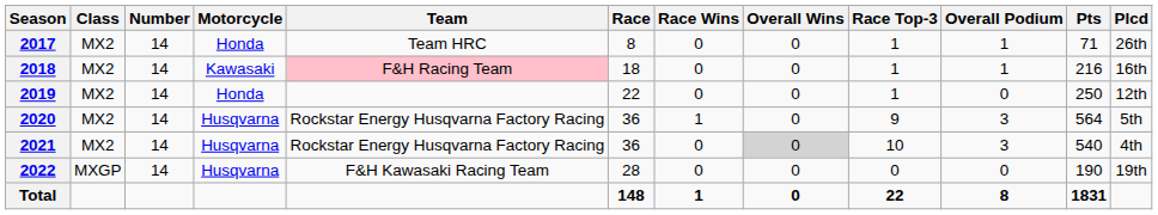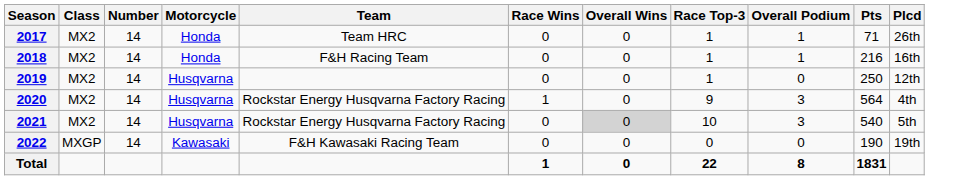 <table class="wikitable" style="font-size: 85%; text-align:center">
 <tr>
 <th>Season</th>
 <th>Class</th>
 <th>Number</th>
 <th>Motorcycle</th>
 <th>Team</th>
-<th>Race</th>
 <th>Race Wins</th>
 <th>Overall Wins</th>
 <th>Race Top-3</th>
 <th>Overall Podium</th>
 <th>Pts</th>
 <th>Plcd</th>
 </tr>
 <tr>
 <th><a href='#'>2017</a></th>
 <td>MX2</td>
 <td>14</td>
 <td><a href='#'>Honda</a></td>
 <td>Team HRC</td>
-<td>8</td>
 <td>0</td>
 <td>0</td>
 <td>1</td>
 <td>1</td>
 <td>71</td>
 <td>26th</td>
 </tr>
 <tr>
 <th><a href='#'>2018</a></th>
 <td>MX2</td>
 <td>14</td>
-<td><a href='#'>Kawasaki</a></td>
-<td style="background: pink;">F&H Racing Team</td>
-<td>18</td>
+<td><a href='#'>Honda</a></td>
+<td>F&H Racing Team</td>
 <td>0</td>
 <td>0</td>
 <td>1</td>
 <td>1</td>
 <td>216</td>
 <td>16th</td>
 </tr>
 <tr>
 <th><a href='#'>2019</a></th>
 <td>MX2</td>
 <td>14</td>
-<td><a href='#'>Honda</a></td>
+<td><a href='#'>Husqvarna</a></td>
 <td></td>
-<td>22</td>
 <td>0</td>
 <td>0</td>
 <td>1</td>
 <td>0</td>
 <td>250</td>
 <td>12th</td>
 </tr>
 <tr>
 <th><a href='#'>2020</a></th>
 <td>MX2</td>
 <td>14</td>
 <td><a href='#'>Husqvarna</a></td>
 <td>Rockstar Energy Husqvarna Factory Racing</td>
-<td>36</td>
 <td>1</td>
 <td>0</td>
 <td>9</td>
 <td>3</td>
 <td>564</td>
-<td>5th</td>
+<td>4th</td>
 </tr>
 <tr>
 <th><a href='#'>2021</a></th>
 <td>MX2</td>
 <td>14</td>
 <td><a href='#'>Husqvarna</a></td>
 <td>Rockstar Energy Husqvarna Factory Racing</td>
-<td>36</td>
 <td>0</td>
 <td style="background: lightgrey;">0</td>
 <td>10</td>
 <td>3</td>
 <td>540</td>
-<td>4th</td>
+<td>5th</td>
 </tr>
 <tr>
 <th><a href='#'>2022</a></th>
 <td>MXGP</td>
 <td>14</td>
-<td><a href='#'>Husqvarna</a></td>
+<td><a href='#'>Kawasaki</a></td>
 <td>F&H Kawasaki Racing Team</td>
-<td>28</td>
 <td>0</td>
 <td>0</td>
 <td>0</td>
 <td>0</td>
 <td>190</td>
 <td>19th</td>
 </tr>
 <tr>
 <th>Total</th>
 <td></td>
 <td></td>
 <td></td>
 <td></td>
-<td><strong>148</strong></td>
 <td><strong>1</strong></td>
 <td><strong>0</strong></td>
 <td><strong>22</strong></td>
 <td><strong>8</strong></td>
 <td><strong>1831</strong></td>
 <td></td>
 </tr>
 </table>
